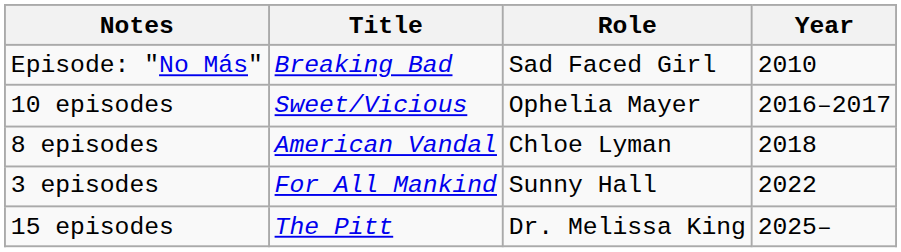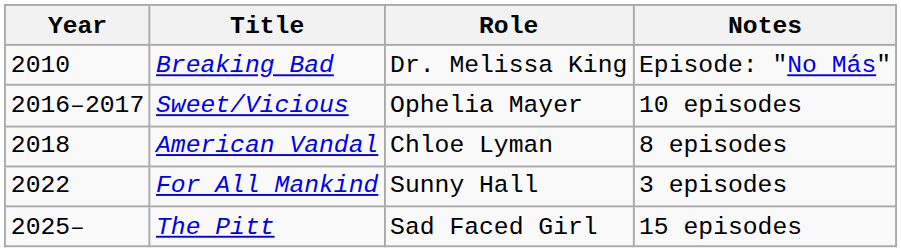 <table class="wikitable">
 <tr>
-<th>Notes</th>
+<th>Year</th>
 <th>Title</th>
 <th>Role</th>
-<th>Year</th>
+<th>Notes</th>
 </tr>
 <tr>
+<td>2010</td>
+<td><em><a href='#'>Breaking Bad</a></em></td>
+<td>Dr. Melissa King</td>
 <td>Episode: "<a href='#'>No Más</a>"</td>
-<td><em><a href='#'>Breaking Bad</a></em></td>
-<td>Sad Faced Girl</td>
-<td>2010</td>
 </tr>
 <tr>
-<td>10 episodes</td>
+<td>2016–2017</td>
 <td><em><a href='#'>Sweet/Vicious</a></em></td>
 <td>Ophelia Mayer</td>
-<td>2016–2017</td>
+<td>10 episodes</td>
 </tr>
 <tr>
-<td>8 episodes</td>
+<td>2018</td>
 <td><em><a href='#'>American Vandal</a></em></td>
 <td>Chloe Lyman</td>
-<td>2018</td>
+<td>8 episodes</td>
 </tr>
 <tr>
-<td>3 episodes</td>
+<td>2022</td>
 <td><em><a href='#'>For All Mankind</a></em></td>
 <td>Sunny Hall</td>
-<td>2022</td>
+<td>3 episodes</td>
 </tr>
 <tr>
+<td>2025–</td>
+<td><em><a href='#'>The Pitt</a></em></td>
+<td>Sad Faced Girl</td>
 <td>15 episodes</td>
-<td><em><a href='#'>The Pitt</a></em></td>
-<td>Dr. Melissa King</td>
-<td>2025–</td>
 </tr>
 </table>
